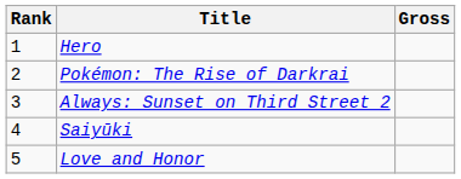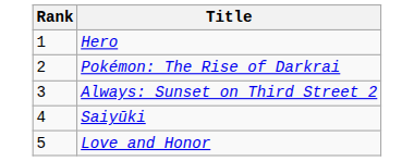 <table class="wikitable sortable" style="margin:auto; margin:auto;">
 <tr>
 <th>Rank</th>
 <th>Title</th>
-<th>Gross</th>
 </tr>
 <tr>
 <td>1</td>
 <td><em><a href='#'>Hero</a></em></td>
-<td></td>
 </tr>
 <tr>
 <td>2</td>
 <td><em><a href='#'>Pokémon: The Rise of Darkrai</a></em></td>
-<td></td>
 </tr>
 <tr>
 <td>3</td>
 <td><em><a href='#'>Always: Sunset on Third Street 2</a></em></td>
-<td></td>
 </tr>
 <tr>
 <td>4</td>
 <td><em><a href='#'>Saiyūki</a></em></td>
-<td></td>
 </tr>
 <tr>
 <td>5</td>
 <td><em><a href='#'>Love and Honor</a></em></td>
-<td></td>
 </tr>
 </table>
